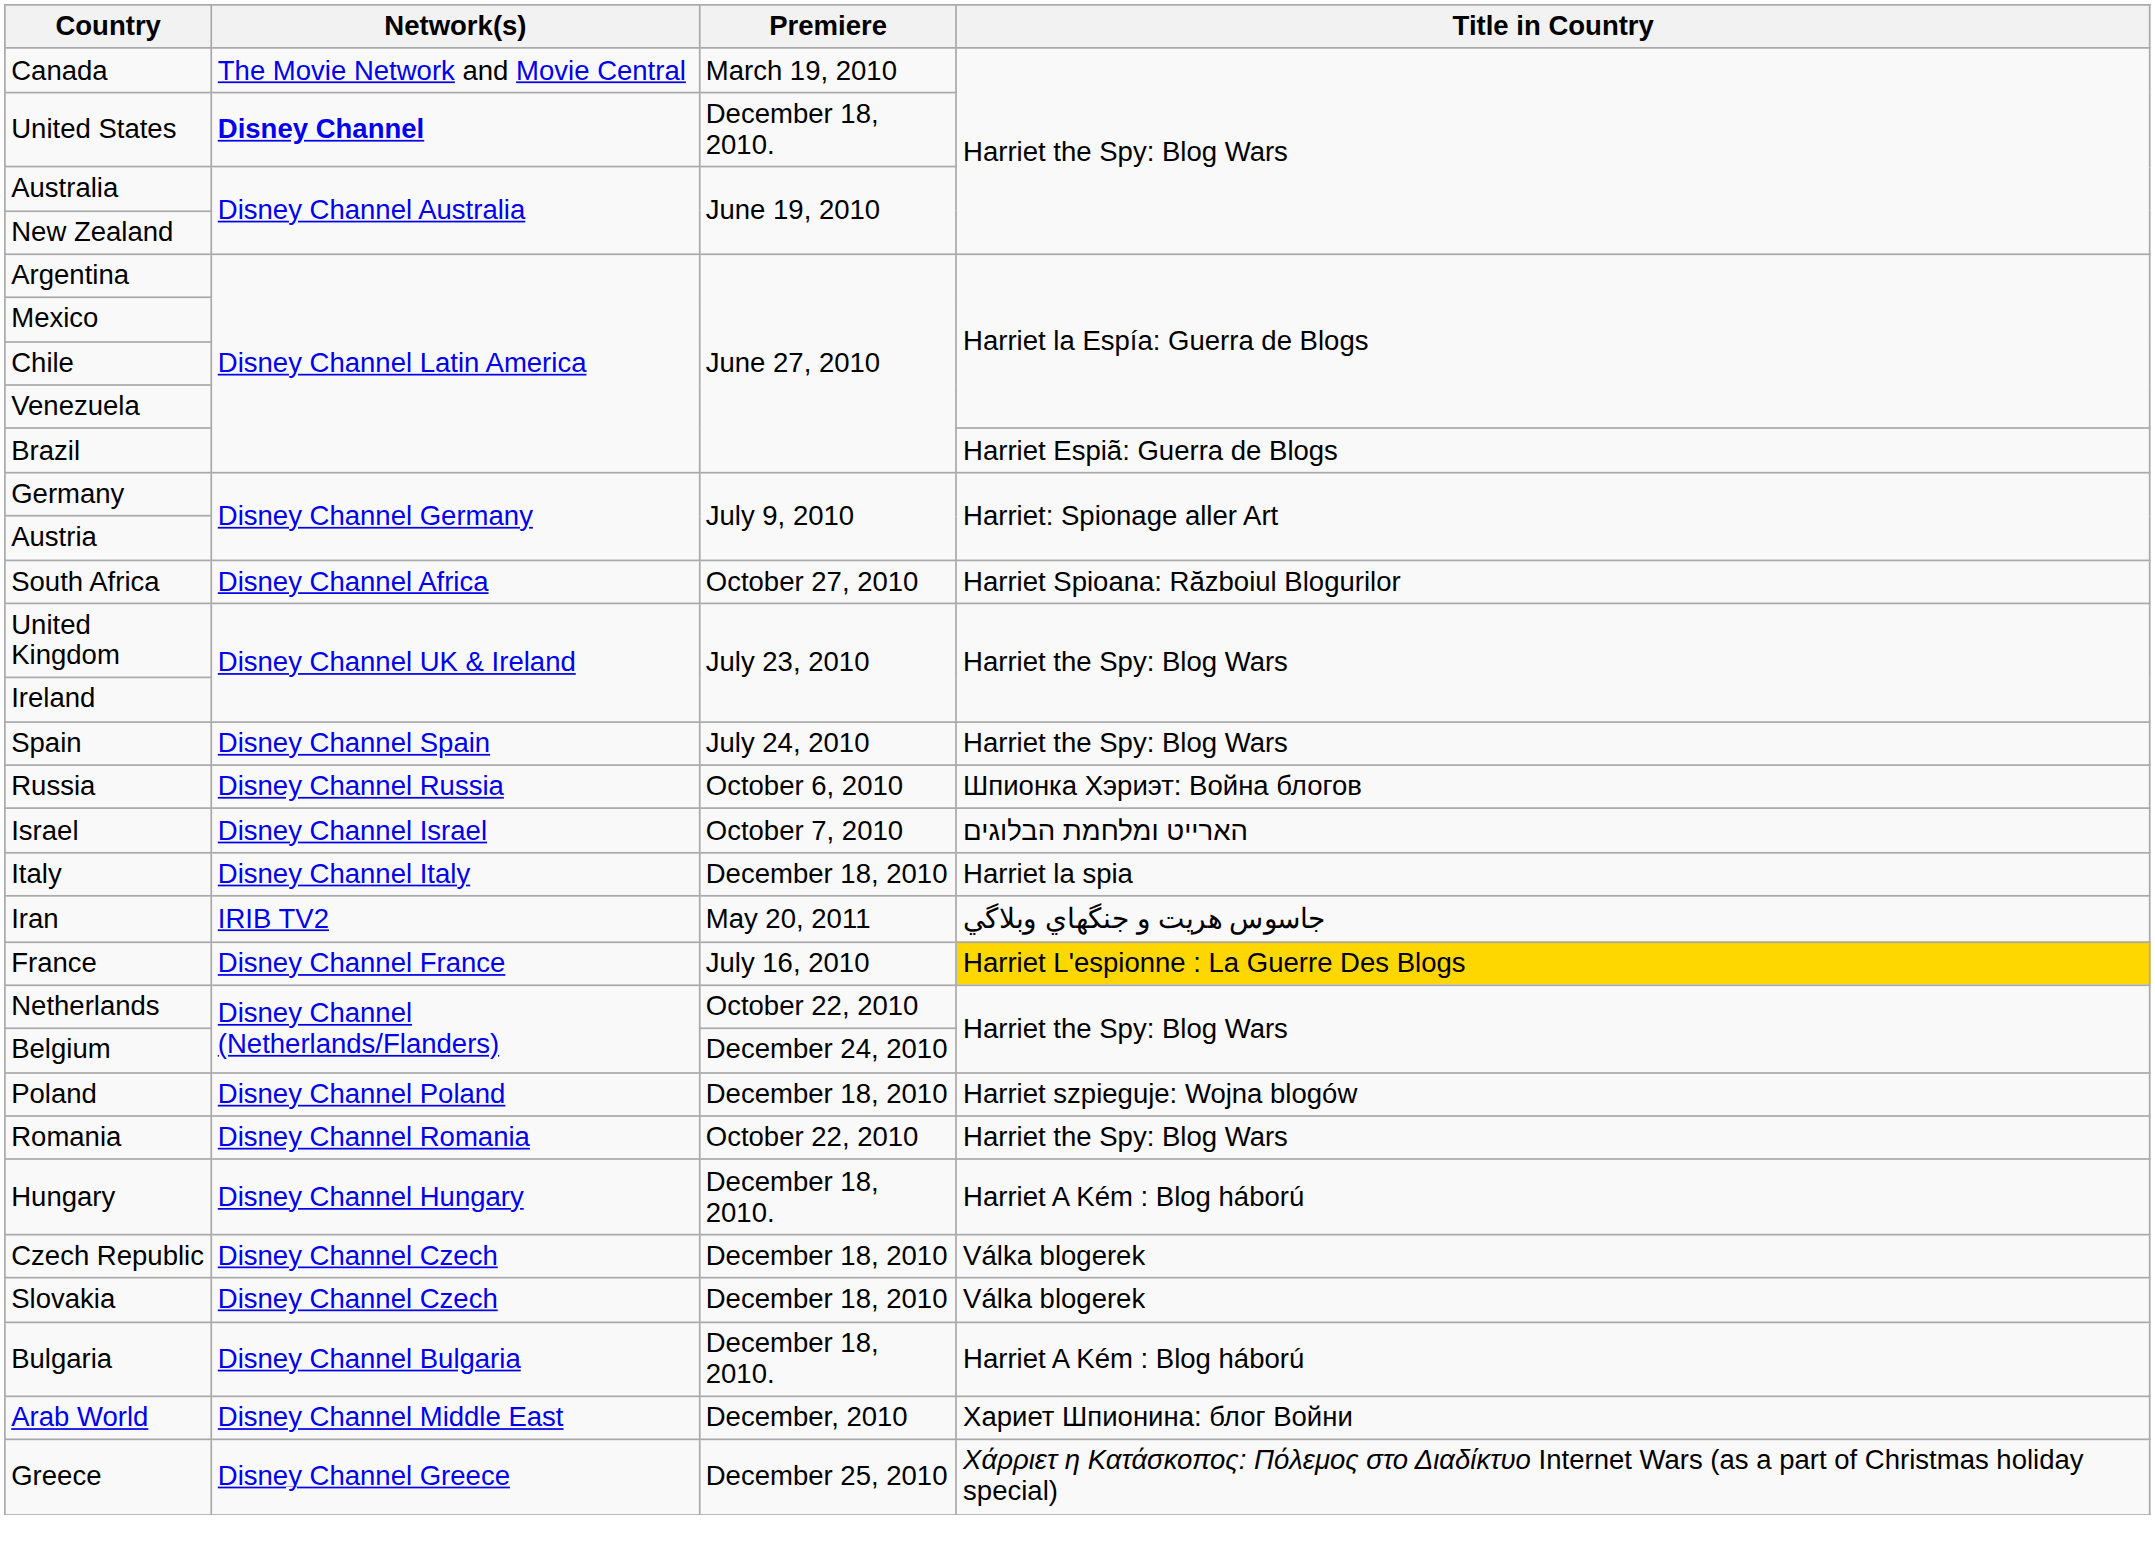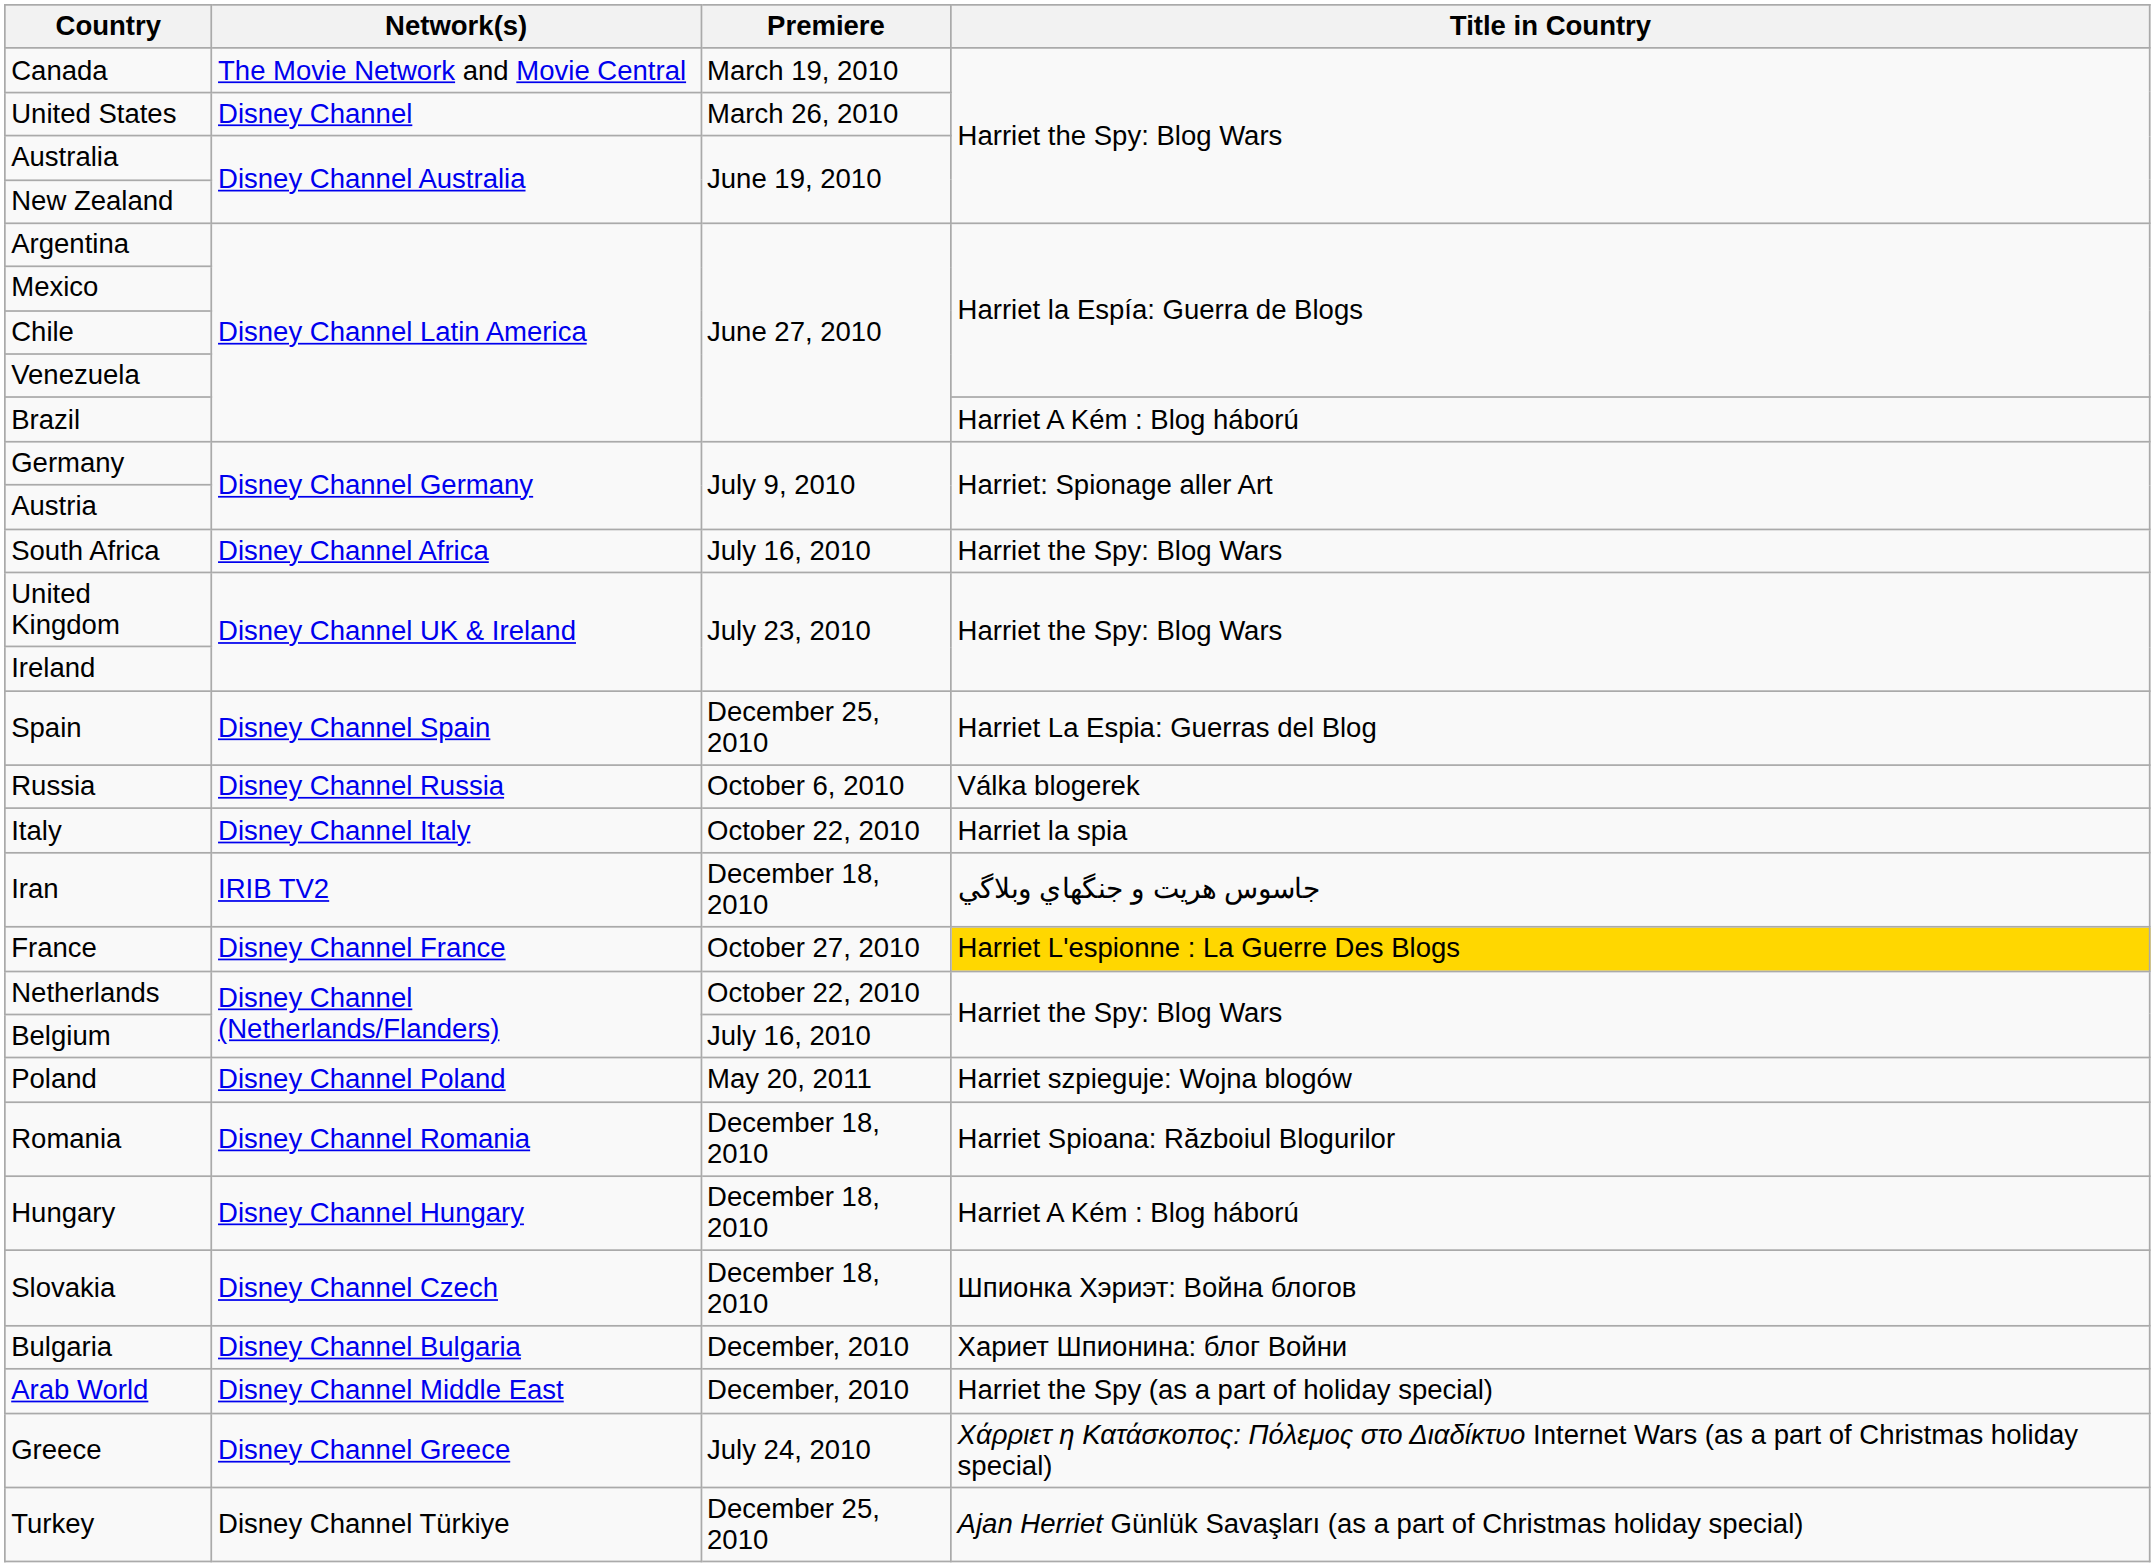 <table class="wikitable">
 <tr>
 <th>Country</th>
 <th>Network(s)</th>
 <th>Premiere</th>
 <th>Title in Country</th>
 </tr>
 <tr>
 <td>Canada</td>
 <td><a href='#'>The Movie Network</a> and <a href='#'>Movie Central</a></td>
 <td>March 19, 2010</td>
 <td rowspan="4">Harriet the Spy: Blog Wars</td>
 </tr>
 <tr>
 <td>United States</td>
-<td><strong><a href='#'>Disney Channel</a></strong></td>
-<td>December 18, 2010.</td>
+<td><a href='#'>Disney Channel</a></td>
+<td>March 26, 2010</td>
 </tr>
 <tr>
 <td>Australia</td>
 <td rowspan="2"><a href='#'>Disney Channel Australia</a></td>
 <td rowspan="2">June 19, 2010</td>
 </tr>
 <tr>
 <td>New Zealand</td>
 </tr>
 <tr>
 <td>Argentina</td>
 <td rowspan="5"><a href='#'>Disney Channel Latin America</a></td>
 <td rowspan="5">June 27, 2010</td>
 <td rowspan="4">Harriet la Espía: Guerra de Blogs</td>
 </tr>
 <tr>
 <td>Mexico</td>
 </tr>
 <tr>
 <td>Chile</td>
 </tr>
 <tr>
 <td>Venezuela</td>
 </tr>
 <tr>
 <td>Brazil</td>
-<td>Harriet  Espiã: Guerra de Blogs</td>
+<td>Harriet A Kém : Blog háború</td>
 </tr>
 <tr>
 <td>Germany</td>
 <td rowspan="2"><a href='#'>Disney Channel Germany</a></td>
 <td rowspan="2">July 9, 2010</td>
 <td rowspan="2">Harriet: Spionage aller Art</td>
 </tr>
 <tr>
 <td>Austria</td>
 </tr>
 <tr>
 <td>South Africa</td>
 <td><a href='#'>Disney Channel Africa</a></td>
-<td>October 27, 2010</td>
-<td>Harriet Spioana: Războiul Blogurilor</td>
+<td>July 16, 2010</td>
+<td>Harriet the Spy: Blog Wars</td>
 </tr>
 <tr>
 <td>United Kingdom</td>
 <td rowspan="2"><a href='#'>Disney Channel UK & Ireland</a></td>
 <td rowspan="2">July 23, 2010</td>
 <td rowspan="2">Harriet the Spy: Blog Wars</td>
 </tr>
 <tr>
 <td>Ireland</td>
 </tr>
 <tr>
 <td>Spain</td>
 <td><a href='#'>Disney Channel Spain</a></td>
-<td>July 24, 2010</td>
-<td>Harriet the Spy: Blog Wars</td>
+<td>December 25, 2010</td>
+<td>Harriet La Espia: Guerras del Blog</td>
 </tr>
 <tr>
 <td>Russia</td>
 <td><a href='#'>Disney Channel Russia</a></td>
 <td>October 6, 2010</td>
-<td>Шпионка Хэриэт: Война блогов</td>
-</tr>
-<tr>
-<td>Israel</td>
-<td><a href='#'>Disney Channel Israel</a></td>
-<td>October 7, 2010</td>
-<td>הארייט ומלחמת הבלוגים</td>
+<td>Válka blogerek</td>
 </tr>
 <tr>
 <td>Italy</td>
 <td><a href='#'>Disney Channel Italy</a></td>
-<td>December 18, 2010</td>
+<td>October 22, 2010</td>
 <td>Harriet la spia</td>
 </tr>
 <tr>
 <td>Iran</td>
 <td><a href='#'>IRIB TV2</a></td>
-<td>May 20, 2011</td>
+<td>December 18, 2010</td>
 <td>جاسوس هريت و جنگهاي وبلاگي</td>
 </tr>
 <tr>
 <td>France</td>
 <td><a href='#'>Disney Channel France</a></td>
-<td>July 16, 2010</td>
+<td>October 27, 2010</td>
 <td style="background: gold;">Harriet L'espionne : La Guerre Des Blogs</td>
 </tr>
 <tr>
 <td>Netherlands</td>
 <td rowspan="2"><a href='#'>Disney Channel (Netherlands/Flanders)</a></td>
 <td>October 22, 2010</td>
 <td rowspan="2">Harriet the Spy: Blog Wars</td>
 </tr>
 <tr>
 <td>Belgium</td>
-<td>December 24, 2010</td>
+<td>July 16, 2010</td>
 </tr>
 <tr>
 <td>Poland</td>
 <td><a href='#'>Disney Channel Poland</a></td>
-<td>December 18, 2010</td>
+<td>May 20, 2011</td>
 <td>Harriet szpieguje: Wojna blogów</td>
 </tr>
 <tr>
 <td>Romania</td>
 <td><a href='#'>Disney Channel Romania</a></td>
-<td>October 22, 2010</td>
-<td>Harriet the Spy: Blog Wars</td>
+<td>December 18, 2010</td>
+<td>Harriet Spioana: Războiul Blogurilor</td>
 </tr>
 <tr>
 <td>Hungary</td>
 <td><a href='#'>Disney Channel Hungary</a></td>
-<td>December 18, 2010.</td>
+<td>December 18, 2010</td>
 <td>Harriet A Kém : Blog háború</td>
-</tr>
-<tr>
-<td>Czech Republic</td>
-<td><a href='#'>Disney Channel Czech</a></td>
-<td>December 18, 2010</td>
-<td>Válka blogerek</td>
 </tr>
 <tr>
 <td>Slovakia</td>
 <td><a href='#'>Disney Channel Czech</a></td>
 <td>December 18, 2010</td>
-<td>Válka blogerek</td>
+<td>Шпионка Хэриэт: Война блогов</td>
 </tr>
 <tr>
 <td>Bulgaria</td>
 <td><a href='#'>Disney Channel Bulgaria</a></td>
-<td>December 18, 2010.</td>
-<td>Harriet A Kém : Blog háború</td>
+<td>December, 2010</td>
+<td>Хариет Шпионина: блог Войни</td>
 </tr>
 <tr>
 <td><a href='#'>Arab World</a></td>
 <td><a href='#'>Disney Channel Middle East</a></td>
 <td>December, 2010</td>
-<td>Хариет Шпионина: блог Войни</td>
+<td>Harriet the Spy (as a part of holiday special)</td>
 </tr>
 <tr>
 <td>Greece</td>
 <td><a href='#'>Disney Channel Greece</a></td>
-<td>December 25, 2010</td>
+<td>July 24, 2010</td>
 <td><em>Xάρριετ η Κατάσκοπος: Πόλεμος στο Διαδίκτυο</em> Internet Wars (as a part of Christmas holiday special)</td>
 </tr>
+<tr>
+<td>Turkey</td>
+<td>Disney Channel Türkiye</td>
+<td>December 25, 2010</td>
+<td><em>Ajan Herriet</em> Günlük Savaşları (as a part of Christmas holiday special)</td>
+</tr>
 </table>
